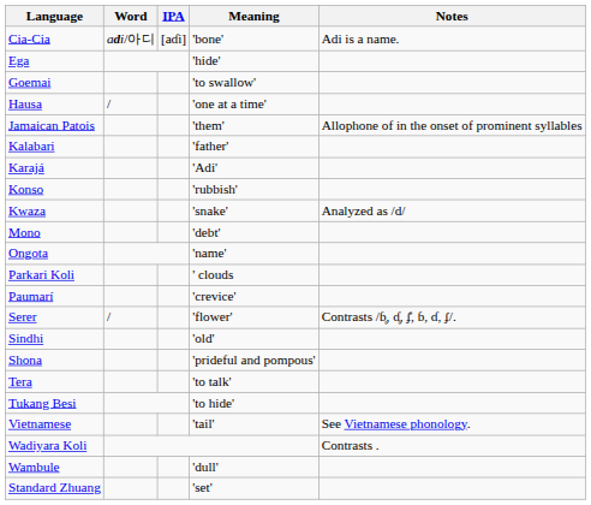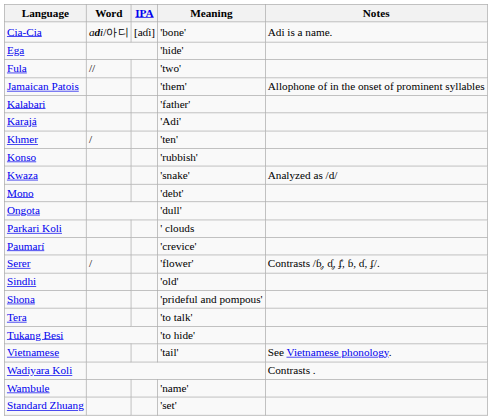 <table class="wikitable">
 <tr>
 <th>Language</th>
 <th>Word</th>
 <th><a href='#'>IPA</a></th>
 <th>Meaning</th>
 <th>Notes<br></th>
 </tr>
 <tr>
 <td><a href='#'>Cia-Cia</a></td>
 <td><em>a<strong>d</strong>i</em>/아디</td>
 <td>[aɗi]</td>
 <td>'bone'</td>
 <td>Adi is a name.</td>
 </tr>
 <tr>
 <td><a href='#'>Ega</a></td>
 <td colspan=2 align=center></td>
 <td>'hide'</td>
 <td></td>
 </tr>
 <tr>
-<td><a href='#'>Goemai</a></td>
+<td><a href='#'>Fula</a></td>
+<td>//</td>
 <td></td>
-<td></td>
-<td>'to swallow'</td>
-<td></td>
-</tr>
-<tr>
-<td><a href='#'>Hausa</a></td>
-<td>/</td>
-<td></td>
-<td>'one at a time'</td>
+<td>'two'</td>
 <td></td>
 </tr>
 <tr>
 <td><a href='#'>Jamaican Patois</a></td>
 <td></td>
 <td></td>
 <td>'them'</td>
 <td>Allophone of  in the onset of prominent syllables</td>
 </tr>
 <tr>
 <td><a href='#'>Kalabari</a></td>
 <td></td>
 <td></td>
 <td>'father'</td>
 <td></td>
 </tr>
 <tr>
 <td><a href='#'>Karajá</a></td>
 <td></td>
 <td></td>
 <td>'Adi'</td>
+<td></td>
+</tr>
+<tr>
+<td><a href='#'>Khmer</a></td>
+<td>/</td>
+<td></td>
+<td>'ten'</td>
 <td></td>
 </tr>
 <tr>
 <td><a href='#'>Konso</a></td>
 <td></td>
 <td></td>
 <td>'rubbish'</td>
 <td></td>
 </tr>
 <tr>
 <td><a href='#'>Kwaza</a></td>
 <td></td>
 <td></td>
 <td>'snake'</td>
 <td>Analyzed as /d/</td>
 </tr>
 <tr>
 <td><a href='#'>Mono</a></td>
 <td></td>
 <td></td>
 <td>'debt'</td>
 <td></td>
 </tr>
 <tr>
 <td><a href='#'>Ongota</a></td>
 <td colspan=2 align=center></td>
-<td>'name'</td>
+<td>'dull'</td>
 <td></td>
 </tr>
 <tr>
 <td><a href='#'>Parkari Koli</a></td>
 <td></td>
 <td></td>
 <td>' clouds</td>
 </tr>
 <tr>
 <td><a href='#'>Paumarí</a></td>
 <td></td>
 <td></td>
 <td>'crevice'</td>
 <td></td>
 </tr>
 <tr>
 <td><a href='#'>Serer</a></td>
 <td>/</td>
 <td></td>
 <td>'flower'</td>
 <td>Contrasts /ɓ̥, ɗ̥, ʄ̊, ɓ, ɗ, ʄ/.</td>
 </tr>
 <tr>
 <td><a href='#'>Sindhi</a></td>
 <td></td>
 <td></td>
 <td>'old'</td>
 <td></td>
 </tr>
 <tr>
 <td><a href='#'>Shona</a></td>
 <td></td>
 <td></td>
 <td>'prideful and pompous'</td>
 <td></td>
 </tr>
 <tr>
 <td><a href='#'>Tera</a></td>
 <td></td>
 <td></td>
 <td>'to talk'</td>
 <td></td>
 </tr>
 <tr>
 <td><a href='#'>Tukang Besi</a></td>
 <td colspan=2 align=center></td>
 <td>'to hide'</td>
 <td></td>
 </tr>
 <tr>
 <td><a href='#'>Vietnamese</a></td>
 <td></td>
 <td></td>
 <td>'tail'</td>
 <td>See <a href='#'>Vietnamese phonology</a>.</td>
 </tr>
 <tr>
 <td><a href='#'>Wadiyara Koli</a></td>
 <td colspan=3 align=center></td>
 <td>Contrasts .</td>
 </tr>
 <tr>
 <td><a href='#'>Wambule</a></td>
 <td></td>
 <td></td>
-<td>'dull'</td>
+<td>'name'</td>
 <td></td>
 </tr>
 <tr>
 <td><a href='#'>Standard Zhuang</a></td>
 <td></td>
 <td></td>
 <td>'set'</td>
 <td></td>
 </tr>
 </table>
